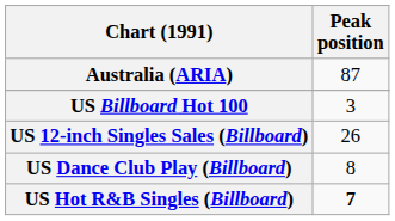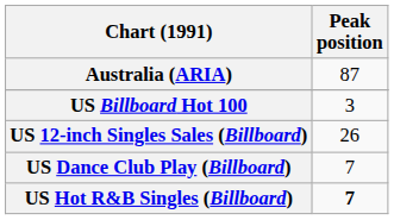 <table class="wikitable sortable plainrowheaders" style="text-align:center">
 <tr>
 <th>Chart (1991)</th>
 <th>Peak<br>position</th>
 </tr>
 <tr>
 <th scope="row">Australia (<a href='#'>ARIA</a>)</th>
 <td>87</td>
 </tr>
 <tr>
 </tr>
 <tr>
 </tr>
 <tr>
 </tr>
 <tr>
 </tr>
 <tr>
 <th scope="row">US <a href='#'><em>Billboard</em> Hot 100</a></th>
 <td>3</td>
 </tr>
 <tr>
 <th scope="row">US <a href='#'>12-inch Singles Sales</a> (<em><a href='#'>Billboard</a></em>)</th>
 <td>26</td>
 </tr>
 <tr>
 <th scope="row">US <a href='#'>Dance Club Play</a> (<em><a href='#'>Billboard</a></em>)</th>
-<td>8</td>
+<td>7</td>
 </tr>
 <tr>
 <th scope="row">US <a href='#'>Hot R&B Singles</a> (<em><a href='#'>Billboard</a></em>)</th>
 <td><strong>7</strong></td>
 </tr>
 </table>
